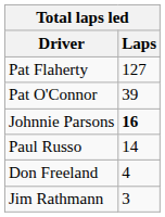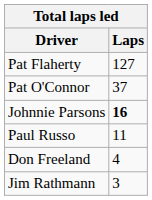 <table class="wikitable">
 <tr>
 <th colspan=2>Total laps led</th>
 </tr>
 <tr>
 <th>Driver</th>
 <th>Laps</th>
 </tr>
 <tr>
 <td>Pat Flaherty</td>
 <td>127</td>
 </tr>
 <tr>
 <td>Pat O'Connor</td>
-<td>39</td>
+<td>37</td>
 </tr>
 <tr>
 <td>Johnnie Parsons</td>
 <td><strong>16</strong></td>
 </tr>
 <tr>
 <td>Paul Russo</td>
-<td>14</td>
+<td>11</td>
 </tr>
 <tr>
 <td>Don Freeland</td>
 <td>4</td>
 </tr>
 <tr>
 <td>Jim Rathmann</td>
 <td>3</td>
 </tr>
 </table>
